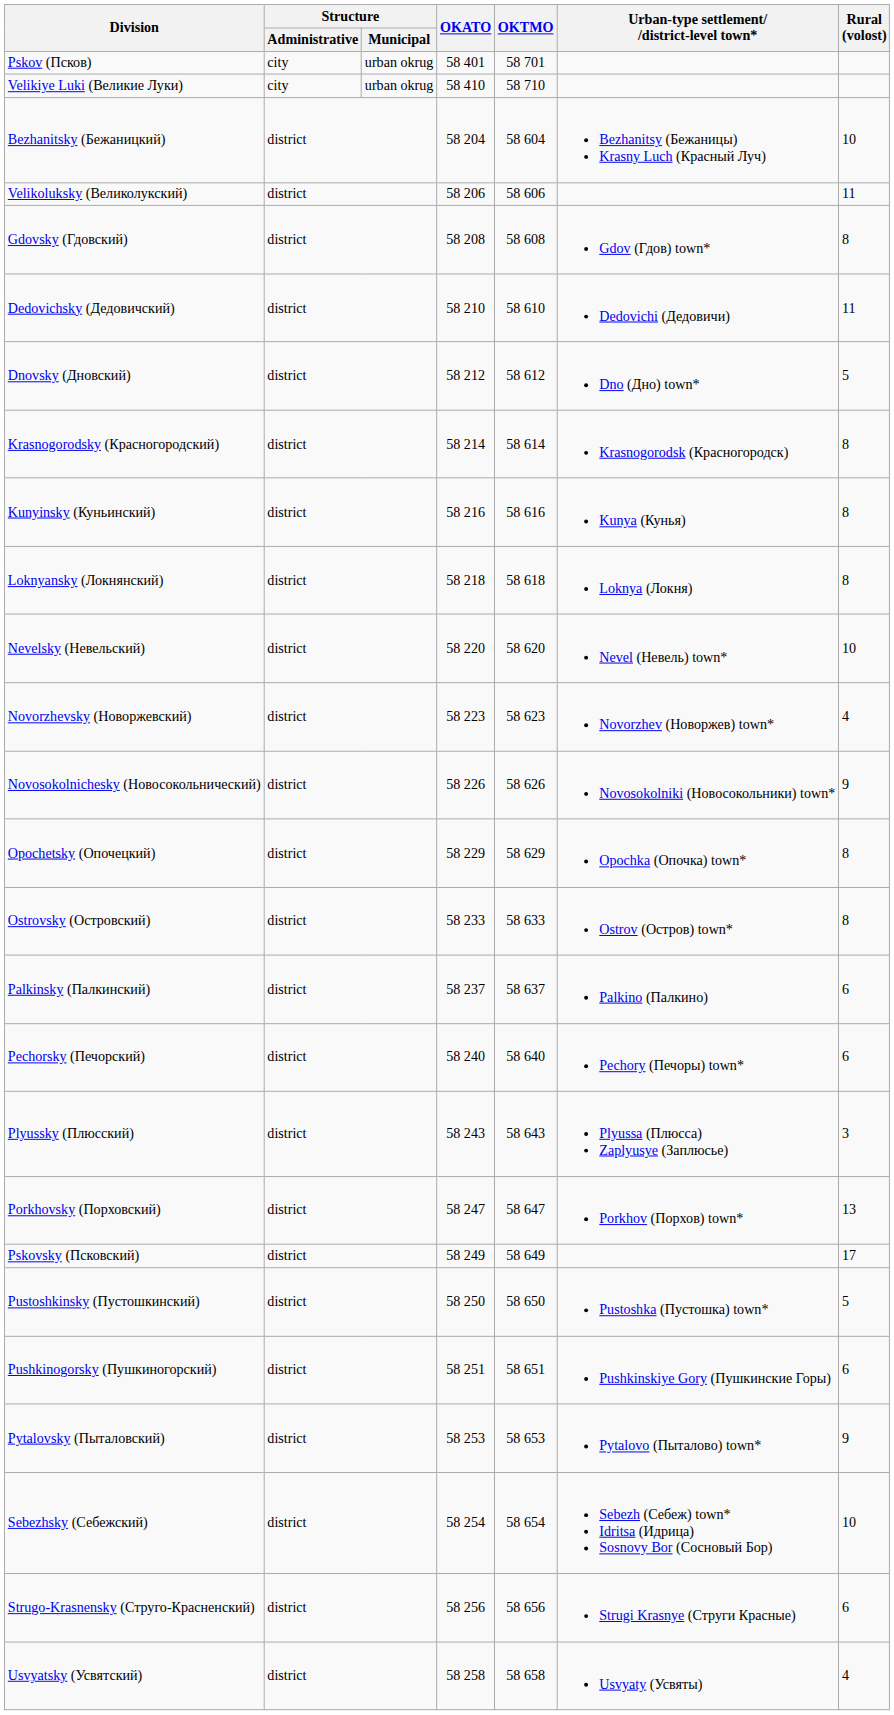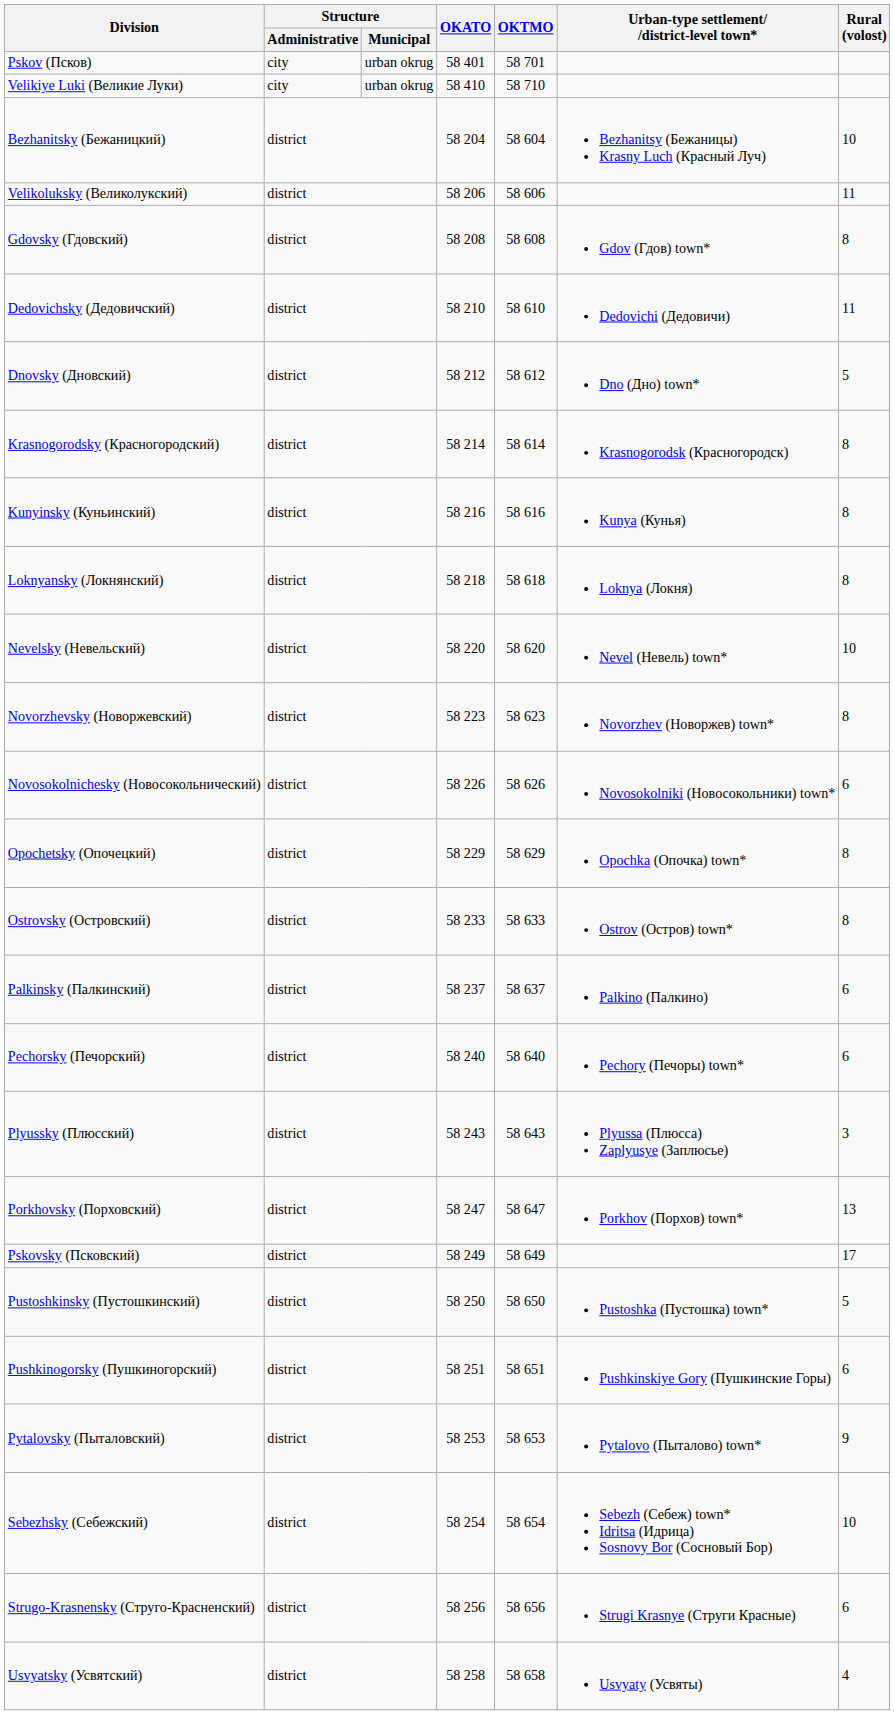 <table class="wikitable" style="padding: 24em 0; border: 1px #aaa solid; border-collapse: collapse; font-size: 90%;">
 <tr>
 <th colspan="2" rowspan="2">Division</th>
 <th colspan="2">Structure</th>
 <th rowspan="2"><a href='#'>OKATO</a></th>
 <th rowspan="2"><a href='#'>OKTMO</a></th>
 <th rowspan="2">Urban-type settlement/<br>/district-level town*</th>
 <th rowspan="2">Rural<br>(volost)</th>
 </tr>
 <tr>
 <th>Administrative</th>
 <th>Municipal</th>
 </tr>
 <tr>
 <td colspan="2"><a href='#'>Pskov</a> (Псков)</td>
 <td>city</td>
 <td>urban okrug</td>
 <td align="center">58 401</td>
 <td align="center">58 701</td>
 <td></td>
 <td></td>
 </tr>
 <tr>
 <td colspan="2"><a href='#'>Velikiye Luki</a> (Великие Луки)</td>
 <td>city</td>
 <td>urban okrug</td>
 <td align="center">58 410</td>
 <td align="center">58 710</td>
 <td></td>
 <td></td>
 </tr>
 <tr>
 <td colspan="2"><a href='#'>Bezhanitsky</a> (Бежаницкий)</td>
 <td colspan="2">district</td>
 <td align="center">58 204</td>
 <td align="center">58 604</td>
 <td><br><ul><li><a href='#'>Bezhanitsy</a> (Бежаницы)</li><li><a href='#'>Krasny Luch</a> (Красный Луч)</li></ul></td>
 <td>10</td>
 </tr>
 <tr>
 <td colspan="2"><a href='#'>Velikoluksky</a> (Великолукский)</td>
 <td colspan="2">district</td>
 <td align="center">58 206</td>
 <td align="center">58 606</td>
 <td></td>
 <td>11</td>
 </tr>
 <tr>
 <td colspan="2"><a href='#'>Gdovsky</a> (Гдовский)</td>
 <td colspan="2">district</td>
 <td align="center">58 208</td>
 <td align="center">58 608</td>
 <td><br><ul><li><a href='#'>Gdov</a> (Гдов) town*</li></ul></td>
 <td>8</td>
 </tr>
 <tr>
 <td colspan="2"><a href='#'>Dedovichsky</a> (Дедовичский)</td>
 <td colspan="2">district</td>
 <td align="center">58 210</td>
 <td align="center">58 610</td>
 <td><br><ul><li><a href='#'>Dedovichi</a> (Дедовичи)</li></ul></td>
 <td>11</td>
 </tr>
 <tr>
 <td colspan="2"><a href='#'>Dnovsky</a> (Дновский)</td>
 <td colspan="2">district</td>
 <td align="center">58 212</td>
 <td align="center">58 612</td>
 <td><br><ul><li><a href='#'>Dno</a> (Дно) town*</li></ul></td>
 <td>5</td>
 </tr>
 <tr>
 <td colspan="2"><a href='#'>Krasnogorodsky</a> (Красногородский)</td>
 <td colspan="2">district</td>
 <td align="center">58 214</td>
 <td align="center">58 614</td>
 <td><br><ul><li><a href='#'>Krasnogorodsk</a> (Красногородск)</li></ul></td>
 <td>8</td>
 </tr>
 <tr>
 <td colspan="2"><a href='#'>Kunyinsky</a> (Куньинский)</td>
 <td colspan="2">district</td>
 <td align="center">58 216</td>
 <td align="center">58 616</td>
 <td><br><ul><li><a href='#'>Kunya</a> (Кунья)</li></ul></td>
 <td>8</td>
 </tr>
 <tr>
 <td colspan="2"><a href='#'>Loknyansky</a> (Локнянский)</td>
 <td colspan="2">district</td>
 <td align="center">58 218</td>
 <td align="center">58 618</td>
 <td><br><ul><li><a href='#'>Loknya</a> (Локня)</li></ul></td>
 <td>8</td>
 </tr>
 <tr>
 <td colspan="2"><a href='#'>Nevelsky</a> (Невельский)</td>
 <td colspan="2">district</td>
 <td align="center">58 220</td>
 <td align="center">58 620</td>
 <td><br><ul><li><a href='#'>Nevel</a> (Невель) town*</li></ul></td>
 <td>10</td>
 </tr>
 <tr>
 <td colspan="2"><a href='#'>Novorzhevsky</a> (Новоржевский)</td>
 <td colspan="2">district</td>
 <td align="center">58 223</td>
 <td align="center">58 623</td>
 <td><br><ul><li><a href='#'>Novorzhev</a> (Новоржев) town*</li></ul></td>
-<td>4</td>
+<td>8</td>
 </tr>
 <tr>
 <td colspan="2"><a href='#'>Novosokolnichesky</a> (Новосокольнический)</td>
 <td colspan="2">district</td>
 <td align="center">58 226</td>
 <td align="center">58 626</td>
 <td><br><ul><li><a href='#'>Novosokolniki</a> (Новосокольники) town*</li></ul></td>
-<td>9</td>
+<td>6</td>
 </tr>
 <tr>
 <td colspan="2"><a href='#'>Opochetsky</a> (Опочецкий)</td>
 <td colspan="2">district</td>
 <td align="center">58 229</td>
 <td align="center">58 629</td>
 <td><br><ul><li><a href='#'>Opochka</a> (Опочка) town*</li></ul></td>
 <td>8</td>
 </tr>
 <tr>
 <td colspan="2"><a href='#'>Ostrovsky</a> (Островский)</td>
 <td colspan="2">district</td>
 <td align="center">58 233</td>
 <td align="center">58 633</td>
 <td><br><ul><li><a href='#'>Ostrov</a> (Остров) town*</li></ul></td>
 <td>8</td>
 </tr>
 <tr>
 <td colspan="2"><a href='#'>Palkinsky</a> (Палкинский)</td>
 <td colspan="2">district</td>
 <td align="center">58 237</td>
 <td align="center">58 637</td>
 <td><br><ul><li><a href='#'>Palkino</a> (Палкино)</li></ul></td>
 <td>6</td>
 </tr>
 <tr>
 <td colspan="2"><a href='#'>Pechorsky</a> (Печорский)</td>
 <td colspan="2">district</td>
 <td align="center">58 240</td>
 <td align="center">58 640</td>
 <td><br><ul><li><a href='#'>Pechory</a> (Печоры) town*</li></ul></td>
 <td>6</td>
 </tr>
 <tr>
 <td colspan="2"><a href='#'>Plyussky</a> (Плюсский)</td>
 <td colspan="2">district</td>
 <td align="center">58 243</td>
 <td align="center">58 643</td>
 <td><br><ul><li><a href='#'>Plyussa</a> (Плюсса)</li><li><a href='#'>Zaplyusye</a> (Заплюсье)</li></ul></td>
 <td>3</td>
 </tr>
 <tr>
 <td colspan="2"><a href='#'>Porkhovsky</a> (Порховский)</td>
 <td colspan="2">district</td>
 <td align="center">58 247</td>
 <td align="center">58 647</td>
 <td><br><ul><li><a href='#'>Porkhov</a> (Порхов) town*</li></ul></td>
 <td>13</td>
 </tr>
 <tr>
 <td colspan="2"><a href='#'>Pskovsky</a> (Псковский)</td>
 <td colspan="2">district</td>
 <td align="center">58 249</td>
 <td align="center">58 649</td>
 <td></td>
 <td>17</td>
 </tr>
 <tr>
 <td colspan="2"><a href='#'>Pustoshkinsky</a> (Пустошкинский)</td>
 <td colspan="2">district</td>
 <td align="center">58 250</td>
 <td align="center">58 650</td>
 <td><br><ul><li><a href='#'>Pustoshka</a> (Пустошка) town*</li></ul></td>
 <td>5</td>
 </tr>
 <tr>
 <td colspan="2"><a href='#'>Pushkinogorsky</a> (Пушкиногорский)</td>
 <td colspan="2">district</td>
 <td align="center">58 251</td>
 <td align="center">58 651</td>
 <td><br><ul><li><a href='#'>Pushkinskiye Gory</a> (Пушкинские Горы)</li></ul></td>
 <td>6</td>
 </tr>
 <tr>
 <td colspan="2"><a href='#'>Pytalovsky</a> (Пыталовский)</td>
 <td colspan="2">district</td>
 <td align="center">58 253</td>
 <td align="center">58 653</td>
 <td><br><ul><li><a href='#'>Pytalovo</a> (Пыталово) town*</li></ul></td>
 <td>9</td>
 </tr>
 <tr>
 <td colspan="2"><a href='#'>Sebezhsky</a> (Себежский)</td>
 <td colspan="2">district</td>
 <td align="center">58 254</td>
 <td align="center">58 654</td>
 <td><br><ul><li><a href='#'>Sebezh</a> (Себеж) town*</li><li><a href='#'>Idritsa</a> (Идрица)</li><li><a href='#'>Sosnovy Bor</a> (Сосновый Бор)</li></ul></td>
 <td>10</td>
 </tr>
 <tr>
 <td colspan="2"><a href='#'>Strugo-Krasnensky</a> (Струго-Красненский)</td>
 <td colspan="2">district</td>
 <td align="center">58 256</td>
 <td align="center">58 656</td>
 <td><br><ul><li><a href='#'>Strugi Krasnye</a> (Струги Красные)</li></ul></td>
 <td>6</td>
 </tr>
 <tr>
 <td colspan="2"><a href='#'>Usvyatsky</a> (Усвятский)</td>
 <td colspan="2">district</td>
 <td align="center">58 258</td>
 <td align="center">58 658</td>
 <td><br><ul><li><a href='#'>Usvyaty</a> (Усвяты)</li></ul></td>
 <td>4</td>
 </tr>
 </table>
